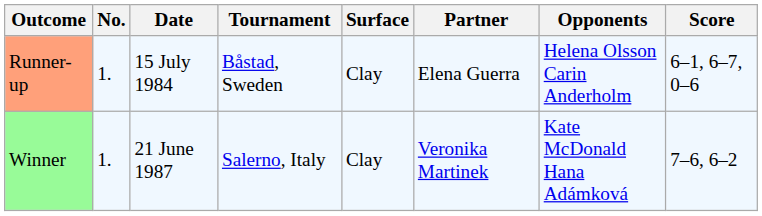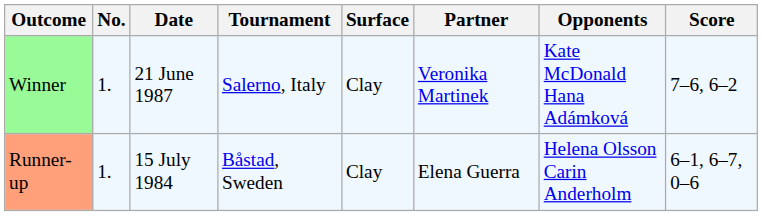 <table class="sortable wikitable" style=font-size:97%>
 <tr>
 <th>Outcome</th>
 <th>No.</th>
 <th>Date</th>
 <th>Tournament</th>
 <th>Surface</th>
 <th>Partner</th>
 <th>Opponents</th>
 <th>Score</th>
 </tr>
+<tr bgcolor=f0f8ff>
+<td style="background:#98fb98;">Winner</td>
+<td>1.</td>
+<td>21 June 1987</td>
+<td><a href='#'>Salerno</a>, Italy</td>
+<td>Clay</td>
+<td> <a href='#'>Veronika Martinek</a></td>
+<td> <a href='#'>Kate McDonald</a> <br>  <a href='#'>Hana Adámková</a></td>
+<td>7–6, 6–2</td>
+</tr>
 <tr style="background:#f0f8ff;">
 <td style="background:#ffa07a;">Runner-up</td>
 <td>1.</td>
 <td>15 July 1984</td>
 <td><a href='#'>Båstad</a>, Sweden</td>
 <td>Clay</td>
 <td> Elena Guerra</td>
 <td> <a href='#'>Helena Olsson</a> <br>  <a href='#'>Carin Anderholm</a></td>
 <td>6–1, 6–7, 0–6</td>
 </tr>
-<tr bgcolor=f0f8ff>
-<td style="background:#98fb98;">Winner</td>
-<td>1.</td>
-<td>21 June 1987</td>
-<td><a href='#'>Salerno</a>, Italy</td>
-<td>Clay</td>
-<td> <a href='#'>Veronika Martinek</a></td>
-<td> <a href='#'>Kate McDonald</a> <br>  <a href='#'>Hana Adámková</a></td>
-<td>7–6, 6–2</td>
-</tr>
 </table>
